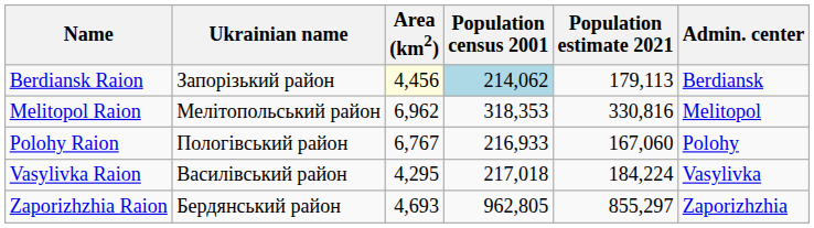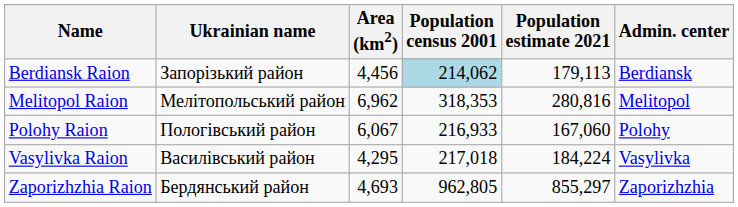 <table class="sortable wikitable">
 <tr>
 <th>Name</th>
 <th>Ukrainian name</th>
 <th>Area <br>(km<sup>2</sup>)</th>
 <th>Population<br>census 2001</th>
 <th>Population<br>estimate 2021</th>
 <th>Admin. center</th>
 </tr>
 <tr>
 <td><a href='#'>Berdiansk Raion</a></td>
 <td>Запорізький район</td>
-<td align="right" style="background: lightyellow;">4,456</td>
+<td align="right">4,456</td>
 <td align="right" style="background: lightblue;">214,062</td>
 <td align="right">179,113</td>
 <td><a href='#'>Berdiansk</a></td>
 </tr>
 <tr>
 <td><a href='#'>Melitopol Raion</a></td>
 <td>Мелітопольський район</td>
 <td align="right">6,962</td>
 <td align="right">318,353</td>
-<td align="right">330,816</td>
+<td align="right">280,816</td>
 <td><a href='#'>Melitopol</a></td>
 </tr>
 <tr>
 <td><a href='#'>Polohy Raion</a></td>
 <td>Пологівський район</td>
-<td align="right">6,767</td>
+<td align="right">6,067</td>
 <td align="right">216,933</td>
 <td align="right">167,060</td>
 <td><a href='#'>Polohy</a></td>
 </tr>
 <tr>
 <td><a href='#'>Vasylivka Raion</a></td>
 <td>Василівський район</td>
 <td align="right">4,295</td>
 <td align="right">217,018</td>
 <td align="right">184,224</td>
 <td><a href='#'>Vasylivka</a></td>
 </tr>
 <tr>
 <td><a href='#'>Zaporizhzhia Raion</a></td>
 <td>Бердянський район</td>
 <td align="right">4,693</td>
 <td align="right">962,805</td>
 <td align="right">855,297</td>
 <td><a href='#'>Zaporizhzhia</a></td>
 </tr>
 </table>
